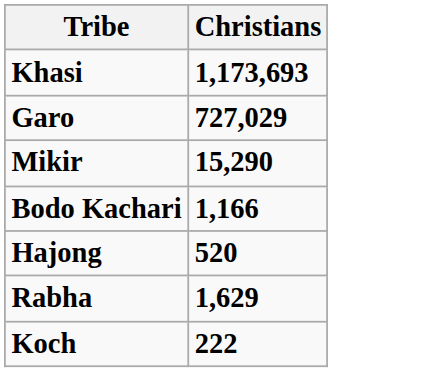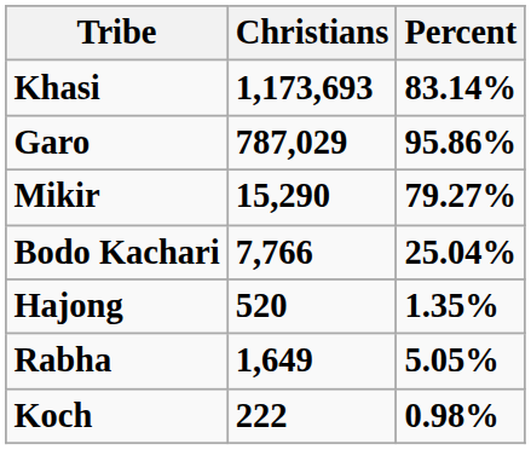 <table class="wikitable">
 <tr>
 <th><strong>Tribe</strong></th>
 <th><strong>Christians</strong></th>
+<th><strong>Percent</strong></th>
 </tr>
 <tr>
 <td><strong>Khasi</strong></td>
 <td><strong>1,173,693</strong></td>
+<td><strong>83.14%</strong></td>
 </tr>
 <tr>
 <td><strong>Garo</strong></td>
-<td><strong>727,029</strong></td>
+<td><strong>787,029</strong></td>
+<td><strong>95.86%</strong></td>
 </tr>
 <tr>
 <td><strong>Mikir</strong></td>
 <td><strong>15,290</strong></td>
+<td><strong>79.27%</strong></td>
 </tr>
 <tr>
 <td><strong>Bodo Kachari</strong></td>
-<td><strong>1,166</strong></td>
+<td><strong>7,766</strong></td>
+<td><strong>25.04%</strong></td>
 </tr>
 <tr>
 <td><strong>Hajong</strong></td>
 <td><strong>520</strong></td>
+<td><strong>1.35%</strong></td>
 </tr>
 <tr>
 <td><strong>Rabha</strong></td>
-<td><strong>1,629</strong></td>
+<td><strong>1,649</strong></td>
+<td><strong>5.05%</strong></td>
 </tr>
 <tr>
 <td><strong>Koch</strong></td>
 <td><strong>222</strong></td>
+<td><strong>0.98%</strong></td>
 </tr>
 </table>
